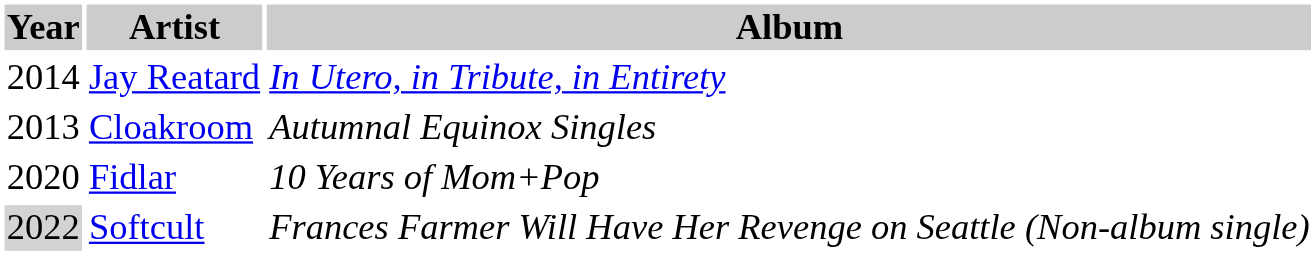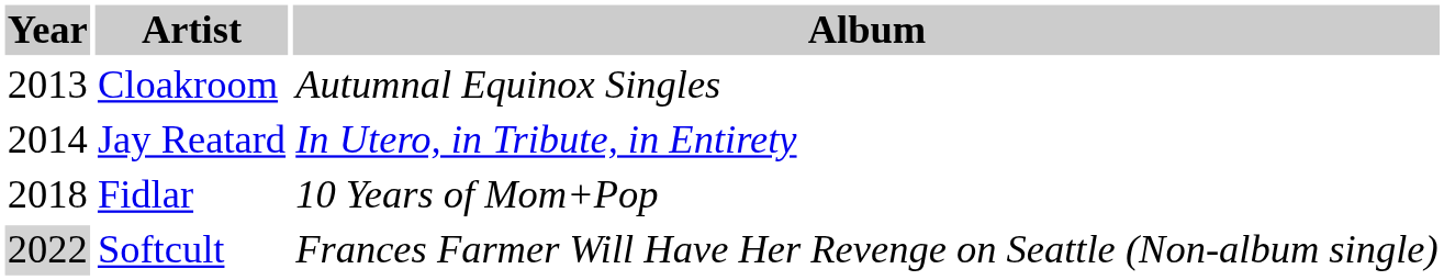 <table>
 <tr style="background:#ccc;">
 <th>Year</th>
 <th>Artist</th>
 <th>Album</th>
 </tr>
 <tr>
+<td>2013</td>
+<td><a href='#'>Cloakroom</a></td>
+<td><em>Autumnal Equinox Singles</em></td>
+</tr>
+<tr>
 <td>2014</td>
 <td><a href='#'>Jay Reatard</a></td>
 <td><em><a href='#'>In Utero, in Tribute, in Entirety</a></em></td>
 </tr>
 <tr>
-<td>2013</td>
-<td><a href='#'>Cloakroom</a></td>
-<td><em>Autumnal Equinox Singles</em></td>
-</tr>
-<tr>
-<td>2020</td>
+<td>2018</td>
 <td><a href='#'>Fidlar</a></td>
 <td><em>10 Years of Mom+Pop</em></td>
 </tr>
 <tr>
 <td style="background: lightgrey;">2022</td>
 <td><a href='#'>Softcult</a></td>
 <td><em>Frances Farmer Will Have Her Revenge on Seattle (Non-album single)</em></td>
 </tr>
 </table>
